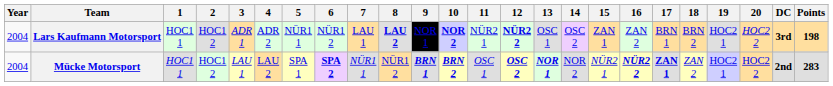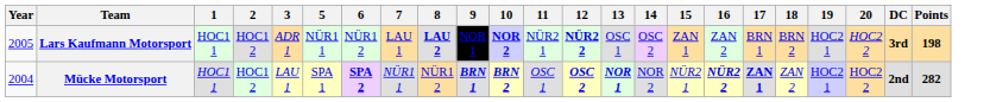 <table class="wikitable" style="text-align:center; font-size:85%">
 <tr>
 <th>Year</th>
 <th>Team</th>
 <th>1</th>
 <th>2</th>
 <th>3</th>
-<th>4</th>
 <th>5</th>
 <th>6</th>
 <th>7</th>
 <th>8</th>
 <th>9</th>
 <th>10</th>
 <th>11</th>
 <th>12</th>
 <th>13</th>
 <th>14</th>
 <th>15</th>
 <th>16</th>
 <th>17</th>
 <th>18</th>
 <th>19</th>
 <th>20</th>
 <th>DC</th>
 <th>Points</th>
 </tr>
 <tr>
-<td><a href='#'>2004</a></td>
+<td><a href='#'>2005</a></td>
 <th nowrap><a href='#'>Lars Kaufmann Motorsport</a></th>
 <td style="background:#DFFFDF;"><a href='#'>HOC1<br>1</a><br></td>
 <td style="background:#DFDFDF;"><a href='#'>HOC1<br>2</a><br></td>
 <td style="background:#FFDF9F;"><em><a href='#'>ADR<br>1</a></em><br></td>
-<td style="background:#DFFFDF;"><a href='#'>ADR<br>2</a><br></td>
 <td style="background:#DFFFDF;"><a href='#'>NÜR1<br>1</a><br></td>
 <td style="background:#DFFFDF;"><a href='#'>NÜR1<br>2</a><br></td>
 <td style="background:#FFDF9F;"><a href='#'>LAU<br>1</a><br></td>
 <td style="background:#DFDFDF;"><strong><a href='#'>LAU<br>2</a></strong><br></td>
 <td style="background:#000000;color:white"><a href='#'><span>NOR<br>1</span></a><br></td>
 <td style="background:#CFCFFF;"><strong><a href='#'>NOR<br>2</a></strong><br></td>
 <td style="background:#DFFFDF;"><a href='#'>NÜR2<br>1</a><br></td>
 <td style="background:#DFFFDF;"><strong><a href='#'>NÜR2<br>2</a><br></strong></td>
 <td style="background:#DFDFDF;"><a href='#'>OSC<br>1</a><br></td>
 <td style="background:#EFCFFF;"><a href='#'>OSC<br>2</a><br></td>
 <td style="background:#FFDF9F;"><a href='#'>ZAN<br>1</a><br></td>
 <td style="background:#DFFFDF;"><a href='#'>ZAN<br>2</a><br></td>
 <td style="background:#FFDF9F;"><a href='#'>BRN<br>1</a><br></td>
 <td style="background:#FFDF9F;"><a href='#'>BRN<br>2</a><br></td>
 <td style="background:#DFDFDF;"><a href='#'>HOC2<br>1</a><br></td>
 <td style="background:#FFDF9F;"><em><a href='#'>HOC2<br>2</a></em><br></td>
 <th style="background:#FFDF9F;">3rd</th>
 <th style="background:#FFDF9F;">198</th>
 </tr>
 <tr>
 <td><a href='#'>2004</a></td>
 <th nowrap><a href='#'>Mücke Motorsport</a></th>
 <td style="background:#DFDFDF;"><em><a href='#'>HOC1<br>1</a></em><br></td>
 <td style="background:#DFFFDF;"><a href='#'>HOC1<br>2</a><br></td>
 <td style="background:#FFFFBF;"><em><a href='#'>LAU<br>1</a></em><br></td>
-<td style="background:#FFDF9F;"><a href='#'>LAU<br>2</a><br></td>
 <td style="background:#FFFFBF;"><a href='#'>SPA<br>1</a><br></td>
 <td style="background:#EFCFFF;"><strong><a href='#'>SPA<br>2</a></strong><br></td>
 <td style="background:#DFDFDF;"><em><a href='#'>NÜR1<br>1</a></em><br></td>
 <td style="background:#FFDF9F;"><a href='#'>NÜR1<br>2</a><br></td>
 <td style="background:#DFDFDF;"><strong><em><a href='#'>BRN<br>1</a></em></strong><br></td>
 <td style="background:#FFFFBF;"><strong><em><a href='#'>BRN<br>2</a></em></strong><br></td>
 <td style="background:#DFDFDF;"><em><a href='#'>OSC<br>1</a></em><br></td>
 <td style="background:#FFFFBF;"><strong><em><a href='#'>OSC<br>2</a></em></strong><br></td>
 <td style="background:#DFFFDF;"><strong><em><a href='#'>NOR<br>1</a></em></strong><br></td>
 <td style="background:#DFDFDF;"><a href='#'>NOR<br>2</a><br></td>
 <td style="background:#FFFFBF;"><em><a href='#'>NÜR2<br>1</a></em><br></td>
 <td style="background:#FFFFBF;"><strong><em><a href='#'>NÜR2<br>2</a></em></strong><br></td>
 <td style="background:#DFDFDF;"><strong><a href='#'>ZAN<br>1</a></strong><br></td>
 <td style="background:#FFFFBF;"><em><a href='#'>ZAN<br>2</a></em><br></td>
 <td style="background:#CFCFFF;"><a href='#'>HOC2<br>1</a><br></td>
 <td style="background:#FFDF9F;"><a href='#'>HOC2<br>2</a><br></td>
 <th style="background:#DFDFDF;">2nd</th>
-<th style="background:#DFDFDF;">283</th>
+<th style="background:#DFDFDF;">282</th>
 </tr>
 </table>
